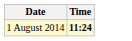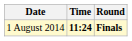 <table class="wikitable">
 <tr>
 <th>Date</th>
 <th>Time</th>
+<th>Round</th>
 </tr>
 <tr style=background:lemonchiffon>
 <td>1 August 2014</td>
 <td><strong>11:24</strong></td>
+<td><strong>Finals</strong></td>
 </tr>
 </table>
